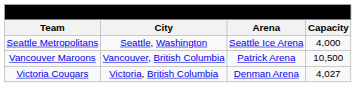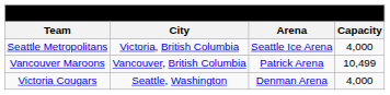 <table class="wikitable" style="width:auto; text-align:center;">
 <tr>
 <td bgcolor="#000000" align="center" colspan="6"><strong><span>1923–24 Pacific Coast Hockey Association</span></strong></td>
 </tr>
 <tr>
 <th>Team</th>
 <th>City</th>
 <th>Arena</th>
 <th>Capacity</th>
 </tr>
 <tr>
 <td><a href='#'>Seattle Metropolitans</a></td>
-<td><a href='#'>Seattle</a>, <a href='#'>Washington</a></td>
+<td><a href='#'>Victoria</a>, <a href='#'>British Columbia</a></td>
 <td><a href='#'>Seattle Ice Arena</a></td>
 <td>4,000</td>
 </tr>
 <tr>
 <td><a href='#'>Vancouver Maroons</a></td>
 <td><a href='#'>Vancouver</a>, <a href='#'>British Columbia</a></td>
 <td><a href='#'>Patrick Arena</a></td>
-<td>10,500</td>
+<td>10,499</td>
 </tr>
 <tr>
 <td><a href='#'>Victoria Cougars</a></td>
-<td><a href='#'>Victoria</a>, <a href='#'>British Columbia</a></td>
+<td><a href='#'>Seattle</a>, <a href='#'>Washington</a></td>
 <td><a href='#'>Denman Arena</a></td>
-<td>4,027</td>
+<td>4,000</td>
 </tr>
 </table>
